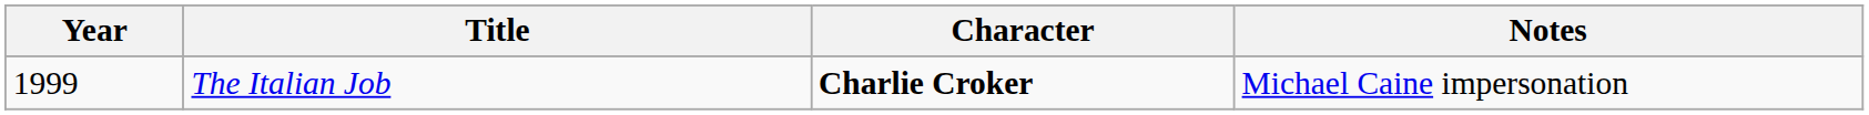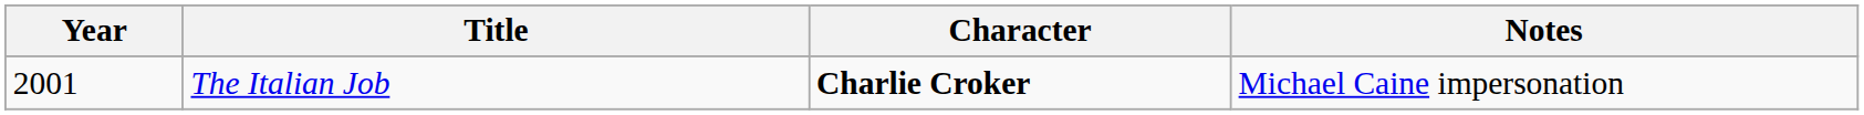 <table class="wikitable">
 <tr>
 <th scope="col" width="80">Year</th>
 <th scope="col" width="300">Title</th>
 <th scope="col" width="200">Character</th>
 <th scope="col" width="300">Notes</th>
 </tr>
 <tr>
-<td>1999</td>
+<td>2001</td>
 <td><em><a href='#'>The Italian Job</a></em></td>
 <td><strong>Charlie Croker</strong></td>
 <td><a href='#'>Michael Caine</a> impersonation</td>
 </tr>
 </table>
